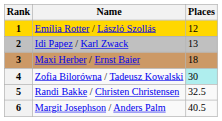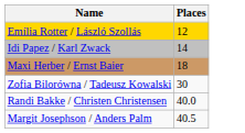 <table class="wikitable">
 <tr>
-<th>Rank</th>
 <th>Name</th>
 <th>Places</th>
 </tr>
 <tr bgcolor=gold>
-<td align=center><strong>1</strong></td>
 <td> <a href='#'>Emília Rotter</a> / <a href='#'>László Szollás</a></td>
 <td>12</td>
 </tr>
 <tr bgcolor=silver>
-<td align=center><strong>2</strong></td>
 <td> <a href='#'>Idi Papez</a> / <a href='#'>Karl Zwack</a></td>
-<td>13</td>
+<td>14</td>
 </tr>
 <tr bgcolor=cc9966>
-<td align=center><strong>3</strong></td>
 <td> <a href='#'>Maxi Herber</a> / <a href='#'>Ernst Baier</a></td>
 <td>18</td>
 </tr>
 <tr>
-<th>4</th>
 <td> <a href='#'>Zofia Bilorówna</a> / <a href='#'>Tadeusz Kowalski</a></td>
-<td style="background: paleturquoise;">30</td>
+<td>30</td>
 </tr>
 <tr>
-<th>5</th>
 <td> <a href='#'>Randi Bakke</a> / <a href='#'>Christen Christensen</a></td>
-<td>32.5</td>
+<td>40.0</td>
 </tr>
 <tr>
-<th>6</th>
 <td> <a href='#'>Margit Josephson</a> / <a href='#'>Anders Palm</a></td>
 <td>40.5</td>
 </tr>
 </table>
